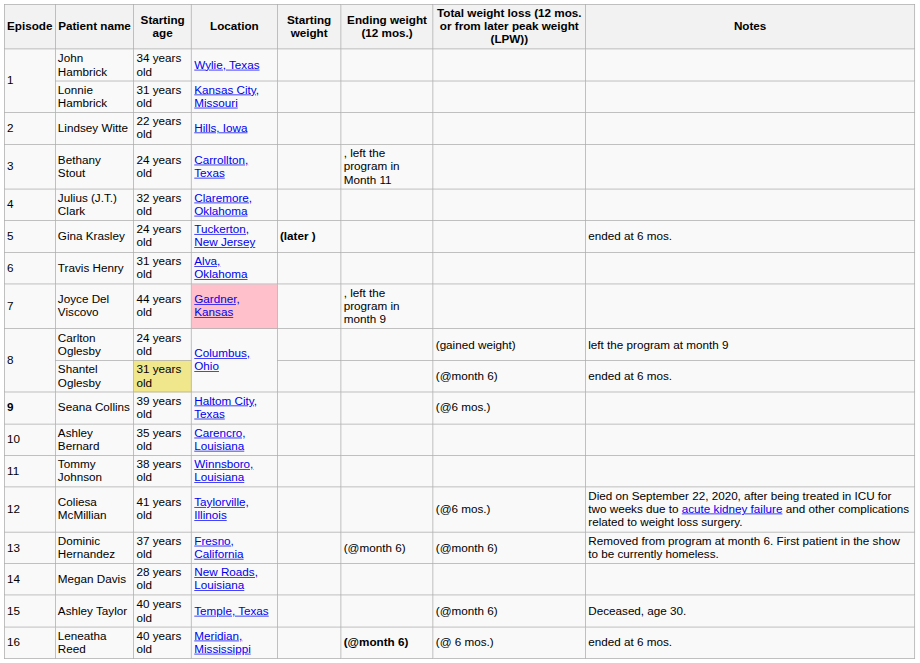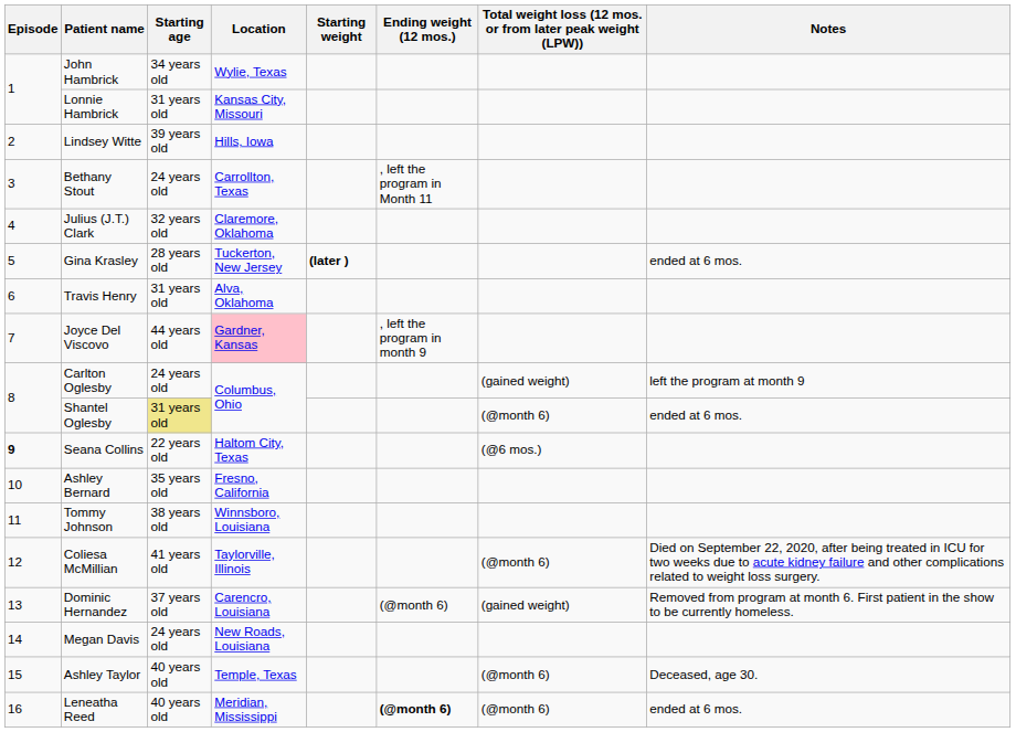 <table class="wikitable sortable ">
 <tr>
 <th>Episode</th>
 <th>Patient name</th>
 <th>Starting age</th>
 <th>Location</th>
 <th>Starting weight</th>
 <th>Ending weight (12 mos.)</th>
 <th>Total weight loss (12 mos. or from later peak weight (LPW))</th>
 <th>Notes</th>
 </tr>
 <tr>
 <td rowspan="2">1</td>
 <td>John Hambrick</td>
 <td>34 years old</td>
 <td><a href='#'>Wylie, Texas</a></td>
 <td></td>
 <td></td>
 <td></td>
 <td></td>
 </tr>
 <tr>
 <td>Lonnie Hambrick</td>
 <td>31 years old</td>
 <td><a href='#'>Kansas City, Missouri</a></td>
 <td></td>
 <td></td>
 <td></td>
 <td></td>
 </tr>
 <tr>
 <td>2</td>
 <td>Lindsey Witte</td>
-<td>22 years old</td>
+<td>39 years old</td>
 <td><a href='#'>Hills, Iowa</a></td>
 <td></td>
 <td></td>
 <td></td>
 <td></td>
 </tr>
 <tr>
 <td>3</td>
 <td>Bethany Stout</td>
 <td>24 years old</td>
 <td><a href='#'>Carrollton, Texas</a></td>
 <td></td>
 <td>, left the program in Month 11</td>
 <td></td>
 <td></td>
 </tr>
 <tr>
 <td>4</td>
 <td>Julius (J.T.) Clark</td>
 <td>32 years old</td>
 <td><a href='#'>Claremore, Oklahoma</a></td>
 <td></td>
 <td></td>
 <td></td>
 <td></td>
 </tr>
 <tr>
 <td>5</td>
 <td>Gina Krasley</td>
-<td>24 years old</td>
+<td>28 years old</td>
 <td><a href='#'>Tuckerton, New Jersey</a></td>
 <td><strong>(later )</strong></td>
 <td></td>
 <td></td>
 <td>ended at 6 mos.</td>
 </tr>
 <tr>
 <td>6</td>
 <td>Travis Henry</td>
 <td>31 years old</td>
 <td><a href='#'>Alva, Oklahoma</a></td>
 <td></td>
 <td></td>
 <td></td>
 <td></td>
 </tr>
 <tr>
 <td>7</td>
 <td>Joyce Del Viscovo</td>
 <td>44 years old</td>
 <td style="background: pink;"><a href='#'>Gardner, Kansas</a></td>
 <td></td>
 <td>, left the program in month 9</td>
 <td></td>
 <td></td>
 </tr>
 <tr>
 <td rowspan="2">8</td>
 <td>Carlton Oglesby</td>
 <td>24 years old</td>
 <td rowspan="2"><a href='#'>Columbus, Ohio</a></td>
 <td></td>
 <td></td>
 <td>  (gained weight)</td>
 <td>left the program at month 9</td>
 </tr>
 <tr>
 <td>Shantel Oglesby</td>
 <td style="background: khaki;">31 years old</td>
 <td></td>
 <td></td>
 <td> (@month 6)</td>
 <td>ended at 6 mos.</td>
 </tr>
 <tr>
 <td><strong>9</strong></td>
 <td>Seana Collins</td>
-<td>39 years old</td>
+<td>22 years old</td>
 <td><a href='#'>Haltom City, Texas</a></td>
 <td></td>
 <td></td>
 <td> (@6 mos.)</td>
 <td></td>
 </tr>
 <tr>
 <td>10</td>
 <td>Ashley Bernard</td>
 <td>35 years old</td>
-<td><a href='#'>Carencro, Louisiana</a></td>
+<td><a href='#'>Fresno, California</a></td>
 <td></td>
 <td></td>
 <td></td>
 <td></td>
 </tr>
 <tr>
 <td>11</td>
 <td>Tommy Johnson</td>
 <td>38 years old</td>
 <td><a href='#'>Winnsboro, Louisiana</a></td>
 <td></td>
 <td></td>
 <td></td>
 <td></td>
 </tr>
 <tr>
 <td>12</td>
 <td>Coliesa McMillian</td>
 <td>41 years old</td>
 <td><a href='#'>Taylorville, Illinois</a></td>
 <td></td>
 <td></td>
-<td> (@6 mos.)</td>
+<td> (@month 6)</td>
 <td>Died on September 22, 2020, after being treated in ICU for two weeks due to <a href='#'>acute kidney failure</a> and other complications related to weight loss surgery.</td>
 </tr>
 <tr>
 <td>13</td>
 <td>Dominic Hernandez</td>
 <td>37 years old</td>
-<td><a href='#'>Fresno, California</a></td>
+<td><a href='#'>Carencro, Louisiana</a></td>
 <td></td>
 <td> (@month 6)</td>
-<td> (@month 6)</td>
+<td>  (gained weight)</td>
 <td>Removed from program at month 6. First patient in the show to be currently homeless.</td>
 </tr>
 <tr>
 <td>14</td>
 <td>Megan Davis</td>
-<td>28 years old</td>
+<td>24 years old</td>
 <td><a href='#'>New Roads, Louisiana</a></td>
 <td></td>
 <td></td>
 <td></td>
 <td></td>
 </tr>
 <tr>
 <td>15</td>
 <td>Ashley Taylor</td>
 <td>40 years old</td>
 <td><a href='#'>Temple, Texas</a></td>
 <td></td>
 <td></td>
 <td> (@month 6)</td>
 <td>Deceased, age 30.</td>
 </tr>
 <tr>
 <td>16</td>
 <td>Leneatha Reed</td>
 <td>40 years old</td>
 <td><a href='#'>Meridian, Mississippi</a></td>
 <td></td>
 <td><strong> (@month 6)</strong></td>
-<td> (@ 6 mos.)</td>
+<td> (@month 6)</td>
 <td>ended at 6 mos.</td>
 </tr>
 </table>
